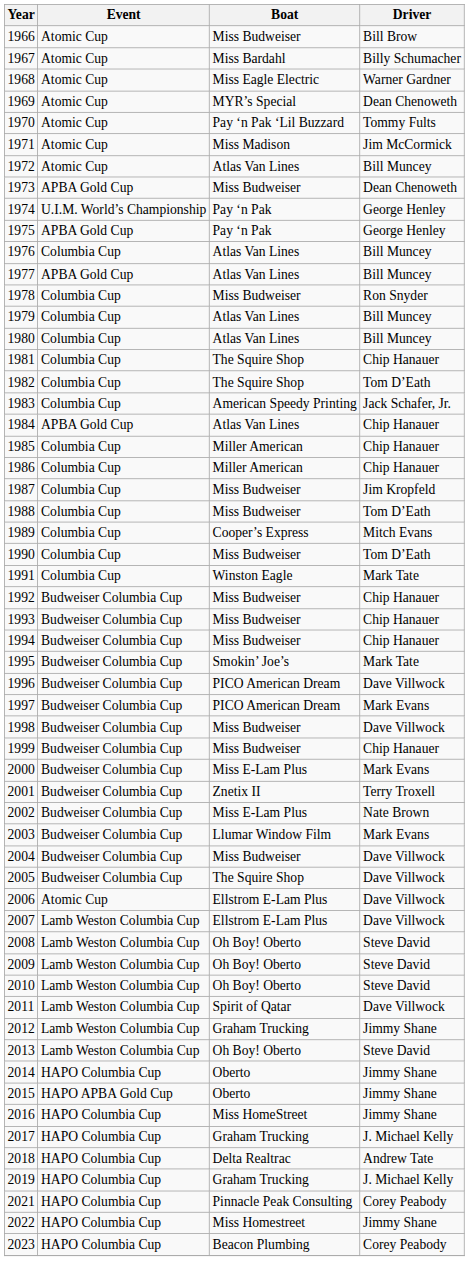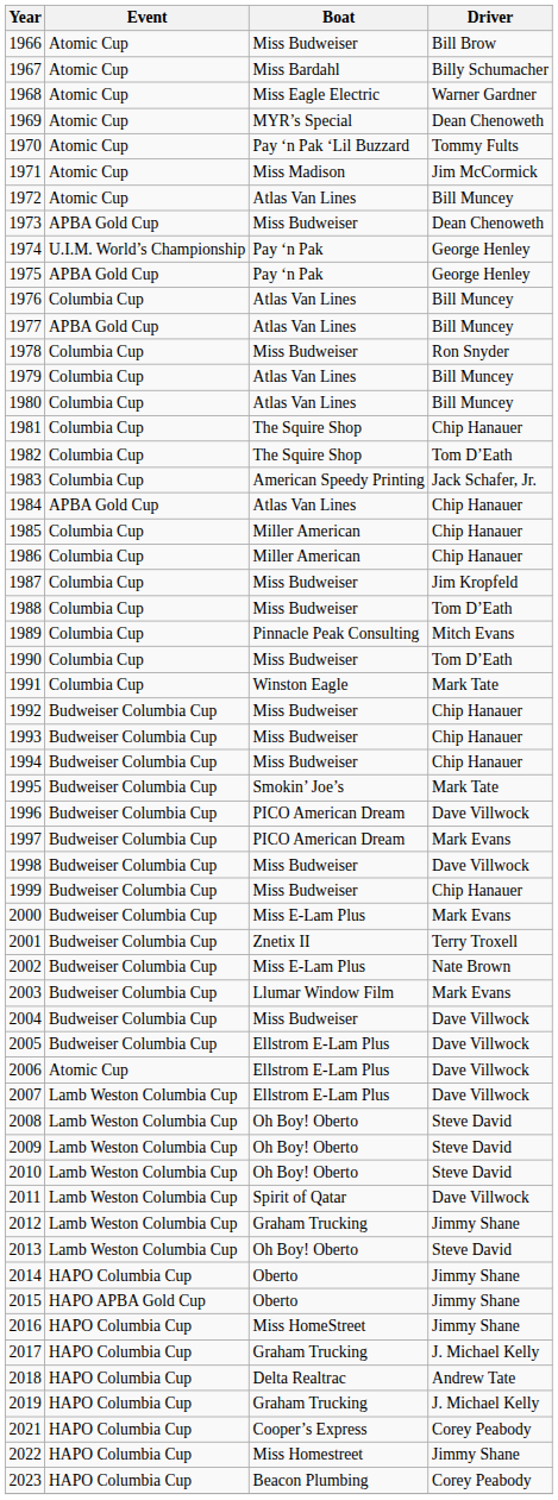 <table class="wikitable">
 <tr>
 <th>Year</th>
 <th>Event</th>
 <th>Boat</th>
 <th>Driver</th>
 </tr>
 <tr>
 <td>1966</td>
 <td>Atomic Cup</td>
 <td>Miss Budweiser</td>
 <td>Bill Brow</td>
 </tr>
 <tr>
 <td>1967</td>
 <td>Atomic Cup</td>
 <td>Miss Bardahl</td>
 <td>Billy Schumacher</td>
 </tr>
 <tr>
 <td>1968</td>
 <td>Atomic Cup</td>
 <td>Miss Eagle Electric</td>
 <td>Warner Gardner</td>
 </tr>
 <tr>
 <td>1969</td>
 <td>Atomic Cup</td>
 <td>MYR’s Special</td>
 <td>Dean Chenoweth</td>
 </tr>
 <tr>
 <td>1970</td>
 <td>Atomic Cup</td>
 <td>Pay ‘n Pak ‘Lil Buzzard</td>
 <td>Tommy Fults</td>
 </tr>
 <tr>
 <td>1971</td>
 <td>Atomic Cup</td>
 <td>Miss Madison</td>
 <td>Jim McCormick</td>
 </tr>
 <tr>
 <td>1972</td>
 <td>Atomic Cup</td>
 <td>Atlas Van Lines</td>
 <td>Bill Muncey</td>
 </tr>
 <tr>
 <td>1973</td>
 <td>APBA Gold Cup</td>
 <td>Miss Budweiser</td>
 <td>Dean Chenoweth</td>
 </tr>
 <tr>
 <td>1974</td>
 <td>U.I.M. World’s Championship</td>
 <td>Pay ‘n Pak</td>
 <td>George Henley</td>
 </tr>
 <tr>
 <td>1975</td>
 <td>APBA Gold Cup</td>
 <td>Pay ‘n Pak</td>
 <td>George Henley</td>
 </tr>
 <tr>
 <td>1976</td>
 <td>Columbia Cup</td>
 <td>Atlas Van Lines</td>
 <td>Bill Muncey</td>
 </tr>
 <tr>
 <td>1977</td>
 <td>APBA Gold Cup</td>
 <td>Atlas Van Lines</td>
 <td>Bill Muncey</td>
 </tr>
 <tr>
 <td>1978</td>
 <td>Columbia Cup</td>
 <td>Miss Budweiser</td>
 <td>Ron Snyder</td>
 </tr>
 <tr>
 <td>1979</td>
 <td>Columbia Cup</td>
 <td>Atlas Van Lines</td>
 <td>Bill Muncey</td>
 </tr>
 <tr>
 <td>1980</td>
 <td>Columbia Cup</td>
 <td>Atlas Van Lines</td>
 <td>Bill Muncey</td>
 </tr>
 <tr>
 <td>1981</td>
 <td>Columbia Cup</td>
 <td>The Squire Shop</td>
 <td>Chip Hanauer</td>
 </tr>
 <tr>
 <td>1982</td>
 <td>Columbia Cup</td>
 <td>The Squire Shop</td>
 <td>Tom D’Eath</td>
 </tr>
 <tr>
 <td>1983</td>
 <td>Columbia Cup</td>
 <td>American Speedy Printing</td>
 <td>Jack Schafer, Jr.</td>
 </tr>
 <tr>
 <td>1984</td>
 <td>APBA Gold Cup</td>
 <td>Atlas Van Lines</td>
 <td>Chip Hanauer</td>
 </tr>
 <tr>
 <td>1985</td>
 <td>Columbia Cup</td>
 <td>Miller American</td>
 <td>Chip Hanauer</td>
 </tr>
 <tr>
 <td>1986</td>
 <td>Columbia Cup</td>
 <td>Miller American</td>
 <td>Chip Hanauer</td>
 </tr>
 <tr>
 <td>1987</td>
 <td>Columbia Cup</td>
 <td>Miss Budweiser</td>
 <td>Jim Kropfeld</td>
 </tr>
 <tr>
 <td>1988</td>
 <td>Columbia Cup</td>
 <td>Miss Budweiser</td>
 <td>Tom D’Eath</td>
 </tr>
 <tr>
 <td>1989</td>
 <td>Columbia Cup</td>
-<td>Cooper’s Express</td>
+<td>Pinnacle Peak Consulting</td>
 <td>Mitch Evans</td>
 </tr>
 <tr>
 <td>1990</td>
 <td>Columbia Cup</td>
 <td>Miss Budweiser</td>
 <td>Tom D’Eath</td>
 </tr>
 <tr>
 <td>1991</td>
 <td>Columbia Cup</td>
 <td>Winston Eagle</td>
 <td>Mark Tate</td>
 </tr>
 <tr>
 <td>1992</td>
 <td>Budweiser Columbia Cup</td>
 <td>Miss Budweiser</td>
 <td>Chip Hanauer</td>
 </tr>
 <tr>
 <td>1993</td>
 <td>Budweiser Columbia Cup</td>
 <td>Miss Budweiser</td>
 <td>Chip Hanauer</td>
 </tr>
 <tr>
 <td>1994</td>
 <td>Budweiser Columbia Cup</td>
 <td>Miss Budweiser</td>
 <td>Chip Hanauer</td>
 </tr>
 <tr>
 <td>1995</td>
 <td>Budweiser Columbia Cup</td>
 <td>Smokin’ Joe’s</td>
 <td>Mark Tate</td>
 </tr>
 <tr>
 <td>1996</td>
 <td>Budweiser Columbia Cup</td>
 <td>PICO American Dream</td>
 <td>Dave Villwock</td>
 </tr>
 <tr>
 <td>1997</td>
 <td>Budweiser Columbia Cup</td>
 <td>PICO American Dream</td>
 <td>Mark Evans</td>
 </tr>
 <tr>
 <td>1998</td>
 <td>Budweiser Columbia Cup</td>
 <td>Miss Budweiser</td>
 <td>Dave Villwock</td>
 </tr>
 <tr>
 <td>1999</td>
 <td>Budweiser Columbia Cup</td>
 <td>Miss Budweiser</td>
 <td>Chip Hanauer</td>
 </tr>
 <tr>
 <td>2000</td>
 <td>Budweiser Columbia Cup</td>
 <td>Miss E-Lam Plus</td>
 <td>Mark Evans</td>
 </tr>
 <tr>
 <td>2001</td>
 <td>Budweiser Columbia Cup</td>
 <td>Znetix II</td>
 <td>Terry Troxell</td>
 </tr>
 <tr>
 <td>2002</td>
 <td>Budweiser Columbia Cup</td>
 <td>Miss E-Lam Plus</td>
 <td>Nate Brown</td>
 </tr>
 <tr>
 <td>2003</td>
 <td>Budweiser Columbia Cup</td>
 <td>Llumar Window Film</td>
 <td>Mark Evans</td>
 </tr>
 <tr>
 <td>2004</td>
 <td>Budweiser Columbia Cup</td>
 <td>Miss Budweiser</td>
 <td>Dave Villwock</td>
 </tr>
 <tr>
 <td>2005</td>
 <td>Budweiser Columbia Cup</td>
-<td>The Squire Shop</td>
+<td>Ellstrom E-Lam Plus</td>
 <td>Dave Villwock</td>
 </tr>
 <tr>
 <td>2006</td>
 <td>Atomic Cup</td>
 <td>Ellstrom E-Lam Plus</td>
 <td>Dave Villwock</td>
 </tr>
 <tr>
 <td>2007</td>
 <td>Lamb Weston Columbia Cup</td>
 <td>Ellstrom E-Lam Plus</td>
 <td>Dave Villwock</td>
 </tr>
 <tr>
 <td>2008</td>
 <td>Lamb Weston Columbia Cup</td>
 <td>Oh Boy! Oberto</td>
 <td>Steve David</td>
 </tr>
 <tr>
 <td>2009</td>
 <td>Lamb Weston Columbia Cup</td>
 <td>Oh Boy! Oberto</td>
 <td>Steve David</td>
 </tr>
 <tr>
 <td>2010</td>
 <td>Lamb Weston Columbia Cup</td>
 <td>Oh Boy! Oberto</td>
 <td>Steve David</td>
 </tr>
 <tr>
 <td>2011</td>
 <td>Lamb Weston Columbia Cup</td>
 <td>Spirit of Qatar</td>
 <td>Dave Villwock</td>
 </tr>
 <tr>
 <td>2012</td>
 <td>Lamb Weston Columbia Cup</td>
 <td>Graham Trucking</td>
 <td>Jimmy Shane</td>
 </tr>
 <tr>
 <td>2013</td>
 <td>Lamb Weston Columbia Cup</td>
 <td>Oh Boy! Oberto</td>
 <td>Steve David</td>
 </tr>
 <tr>
 <td>2014</td>
 <td>HAPO Columbia Cup</td>
 <td>Oberto</td>
 <td>Jimmy Shane</td>
 </tr>
 <tr>
 <td>2015</td>
 <td>HAPO APBA Gold Cup</td>
 <td>Oberto</td>
 <td>Jimmy Shane</td>
 </tr>
 <tr>
 <td>2016</td>
 <td>HAPO Columbia Cup</td>
 <td>Miss HomeStreet</td>
 <td>Jimmy Shane</td>
 </tr>
 <tr>
 <td>2017</td>
 <td>HAPO Columbia Cup</td>
 <td>Graham Trucking</td>
 <td>J. Michael Kelly</td>
 </tr>
 <tr>
 <td>2018</td>
 <td>HAPO Columbia Cup</td>
 <td>Delta Realtrac</td>
 <td>Andrew Tate</td>
 </tr>
 <tr>
 <td>2019</td>
 <td>HAPO Columbia Cup</td>
 <td>Graham Trucking</td>
 <td>J. Michael Kelly</td>
 </tr>
 <tr>
 <td>2021</td>
 <td>HAPO Columbia Cup</td>
-<td>Pinnacle Peak Consulting</td>
+<td>Cooper’s Express</td>
 <td>Corey Peabody</td>
 </tr>
 <tr>
 <td>2022</td>
 <td>HAPO Columbia Cup</td>
 <td>Miss Homestreet</td>
 <td>Jimmy Shane</td>
 </tr>
 <tr>
 <td>2023</td>
 <td>HAPO Columbia Cup</td>
 <td>Beacon Plumbing</td>
 <td>Corey Peabody</td>
 </tr>
 <tr>
 </tr>
 </table>
